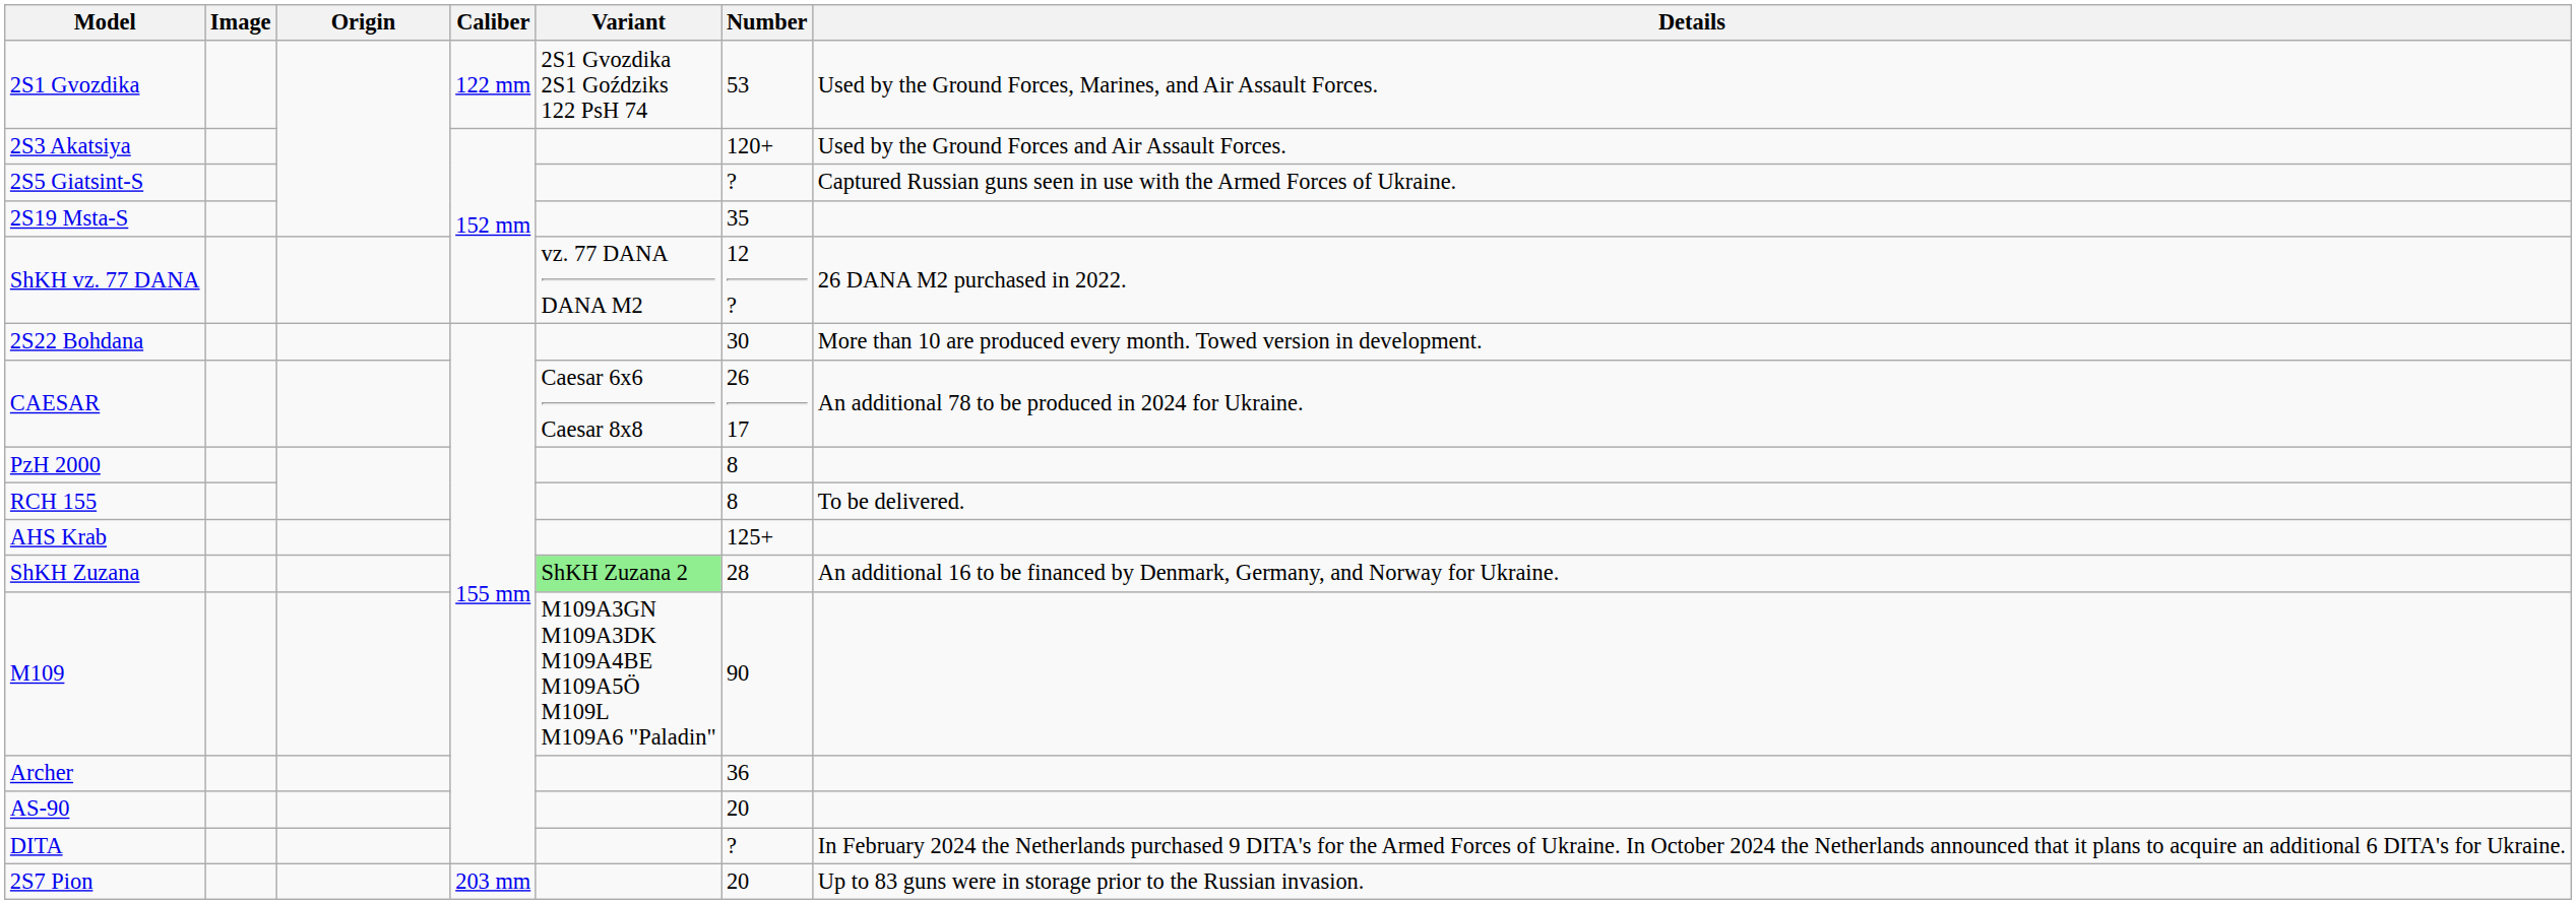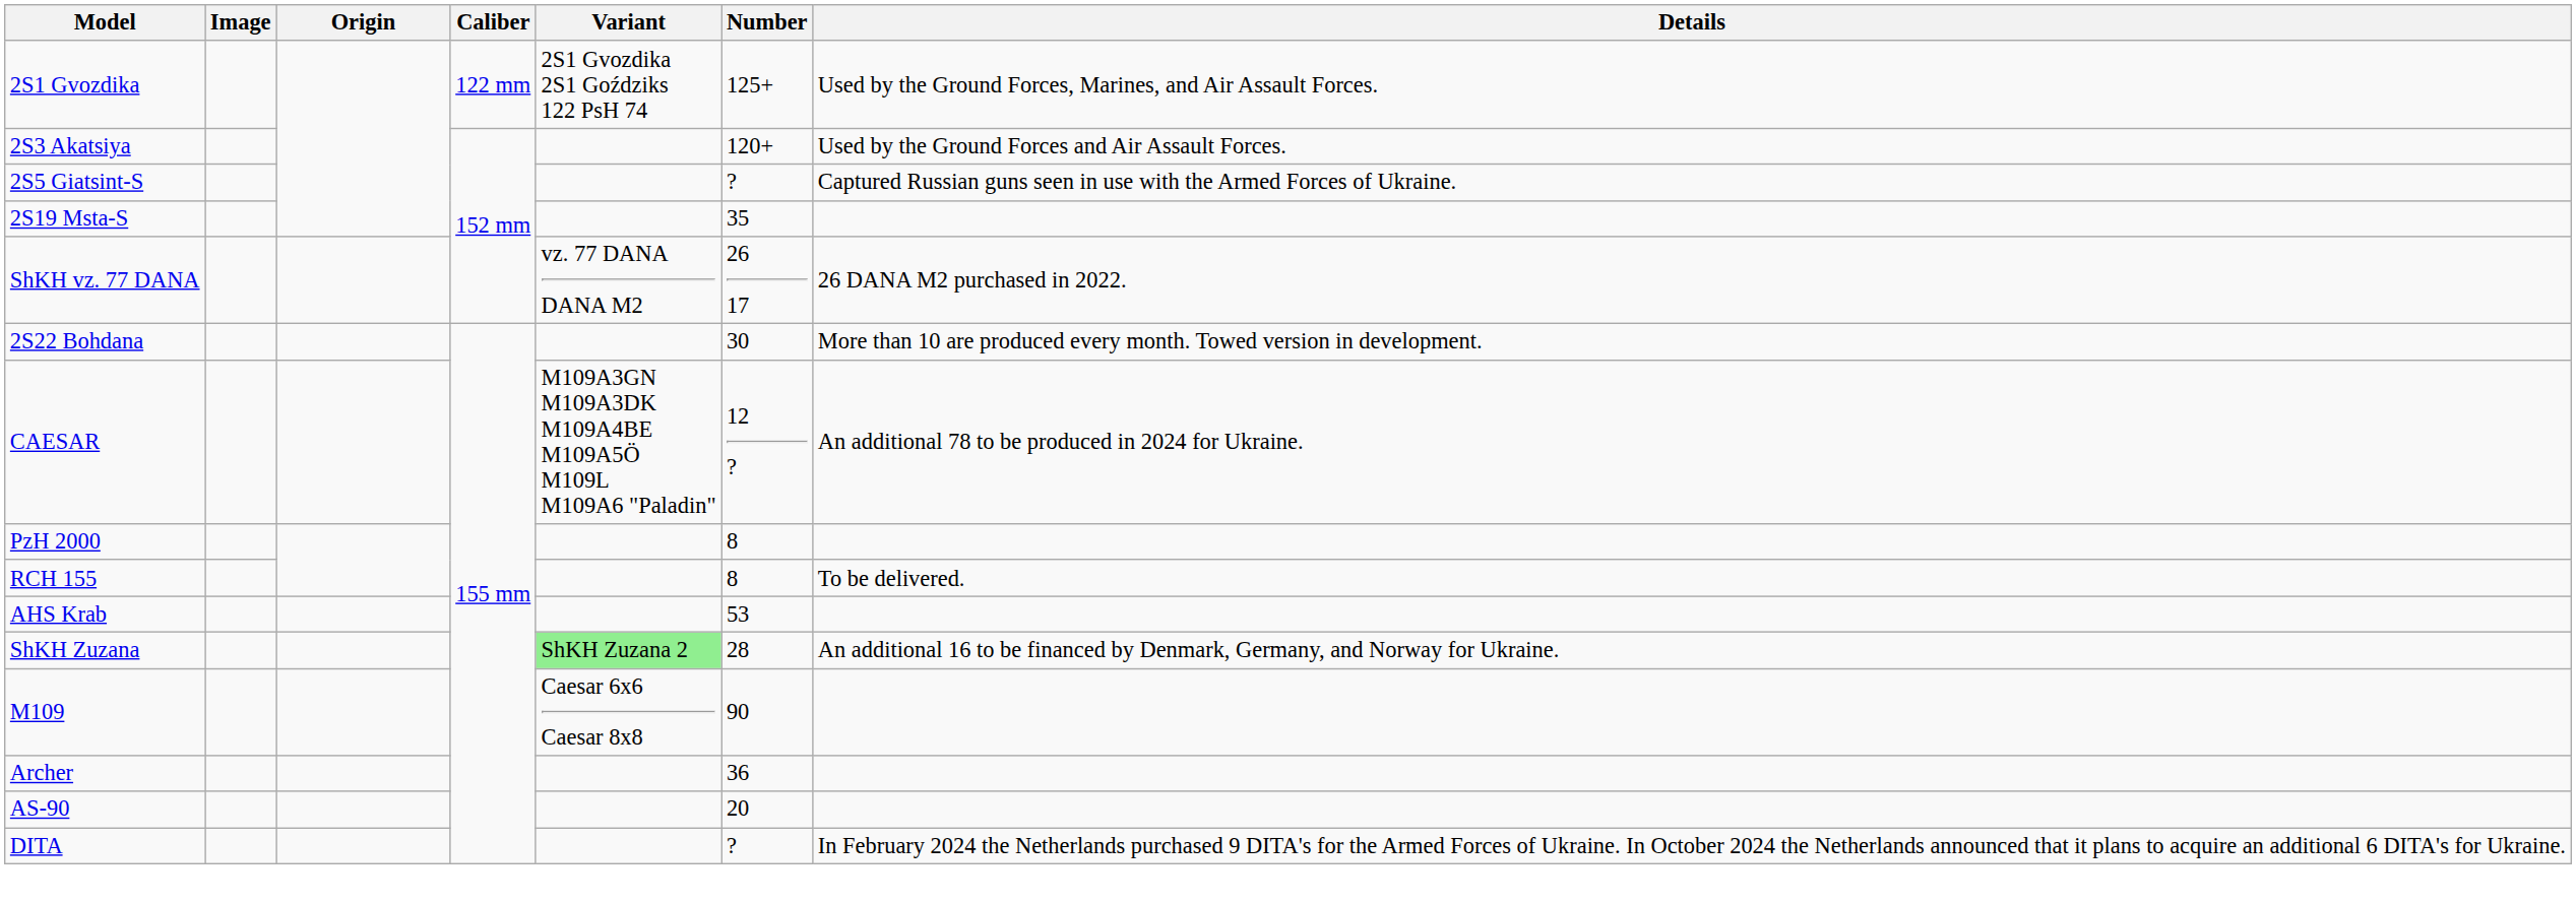 <table class="wikitable sortable">
 <tr>
 <th>Model</th>
 <th>Image</th>
 <th style="width:115px;">Origin</th>
 <th>Caliber</th>
 <th>Variant</th>
 <th>Number</th>
 <th>Details</th>
 </tr>
 <tr>
 <td><a href='#'>2S1 Gvozdika</a></td>
 <td></td>
 <td rowspan="4"></td>
 <td><a href='#'>122 mm</a></td>
 <td>2S1 Gvozdika<br>2S1 Goździks<br>122 PsH 74</td>
-<td>53</td>
+<td>125+</td>
 <td>Used by the Ground Forces, Marines, and Air Assault Forces.</td>
 </tr>
 <tr>
 <td><a href='#'>2S3 Akatsiya</a></td>
 <td></td>
 <td rowspan="4"><a href='#'>152 mm</a></td>
 <td></td>
 <td>120+</td>
 <td>Used by the Ground Forces and Air Assault Forces.</td>
 </tr>
 <tr>
 <td><a href='#'>2S5 Giatsint-S</a></td>
 <td></td>
 <td></td>
 <td>?</td>
 <td>Captured Russian guns seen in use with the Armed Forces of Ukraine.</td>
 </tr>
 <tr>
 <td><a href='#'>2S19 Msta-S</a></td>
 <td></td>
 <td></td>
 <td>35</td>
 <td></td>
 </tr>
 <tr>
 <td><a href='#'>ShKH vz. 77 DANA</a></td>
 <td></td>
 <td> </td>
 <td>vz. 77 DANA<hr>DANA M2</td>
-<td>12<hr>?</td>
+<td>26<hr>17</td>
 <td>26 DANA M2 purchased in 2022.</td>
 </tr>
 <tr>
 <td><a href='#'>2S22 Bohdana</a></td>
 <td></td>
 <td></td>
 <td rowspan="10"><a href='#'>155 mm</a></td>
 <td></td>
 <td>30</td>
 <td>More than 10 are produced every month. Towed version in development.</td>
 </tr>
 <tr>
 <td><a href='#'>CAESAR</a></td>
 <td><br></td>
 <td> <br> </td>
-<td>Caesar 6x6<hr>Caesar 8x8</td>
-<td>26<hr>17</td>
+<td>M109A3GN<br>M109A3DK<br>M109A4BE<br>M109A5Ö<br>M109L<br>M109A6 "Paladin"</td>
+<td>12<hr>?</td>
 <td>An additional 78 to be produced in 2024 for Ukraine.</td>
 </tr>
 <tr>
 <td><a href='#'>PzH 2000</a></td>
 <td></td>
 <td rowspan="2"></td>
 <td></td>
 <td>8</td>
 <td></td>
 </tr>
 <tr>
 <td><a href='#'>RCH 155</a></td>
 <td></td>
 <td></td>
 <td>8</td>
 <td>To be delivered.</td>
 </tr>
 <tr>
 <td><a href='#'>AHS Krab</a></td>
 <td></td>
 <td></td>
 <td></td>
-<td>125+</td>
+<td>53</td>
 <td></td>
 </tr>
 <tr>
 <td><a href='#'>ShKH Zuzana</a></td>
 <td></td>
 <td></td>
 <td style="background: lightgreen;">ShKH Zuzana 2</td>
 <td>28</td>
 <td>An additional 16 to be financed by Denmark, Germany, and Norway for Ukraine.</td>
 </tr>
 <tr>
 <td><a href='#'>M109</a></td>
 <td><br></td>
 <td></td>
-<td>M109A3GN<br>M109A3DK<br>M109A4BE<br>M109A5Ö<br>M109L<br>M109A6 "Paladin"</td>
+<td>Caesar 6x6<hr>Caesar 8x8</td>
 <td>90</td>
 <td></td>
 </tr>
 <tr>
 <td><a href='#'>Archer</a></td>
 <td></td>
 <td></td>
 <td></td>
 <td>36</td>
 <td></td>
 </tr>
 <tr>
 <td><a href='#'>AS-90</a></td>
 <td></td>
 <td></td>
 <td></td>
 <td>20</td>
 <td></td>
 </tr>
 <tr>
 <td><a href='#'>DITA</a></td>
 <td></td>
 <td></td>
 <td></td>
 <td>?</td>
 <td>In February 2024 the Netherlands purchased 9 DITA's for the Armed Forces of Ukraine. In October 2024 the Netherlands announced that it plans to acquire an additional 6 DITA's for Ukraine.</td>
 </tr>
-<tr>
-<td><a href='#'>2S7 Pion</a></td>
-<td></td>
-<td></td>
-<td><a href='#'>203 mm</a></td>
-<td></td>
-<td>20</td>
-<td>Up to 83 guns were in storage prior to the Russian invasion.</td>
-</tr>
 </table>
